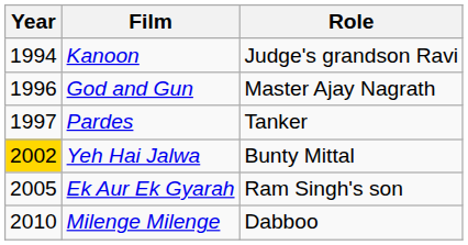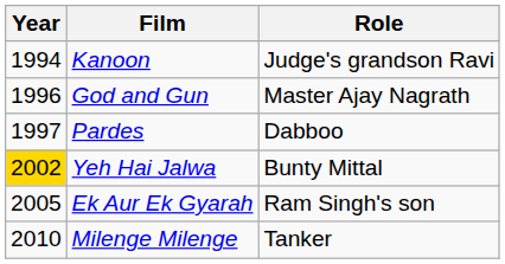 <table class=" sortable wikitable">
 <tr>
 <th style="background:;">Year</th>
 <th style="background:;">Film</th>
 <th style="background:;">Role</th>
 </tr>
 <tr>
 <td>1994</td>
 <td><em><a href='#'>Kanoon</a></em></td>
 <td>Judge's grandson Ravi</td>
 </tr>
 <tr>
 <td>1996</td>
 <td><em><a href='#'>God and Gun</a></em></td>
 <td>Master Ajay Nagrath</td>
 </tr>
 <tr>
 <td>1997</td>
 <td><a href='#'><em>Pardes</em></a></td>
-<td>Tanker</td>
+<td>Dabboo</td>
 </tr>
 <tr>
 <td style="background: gold;">2002</td>
 <td><em><a href='#'>Yeh Hai Jalwa</a></em></td>
 <td>Bunty Mittal</td>
 </tr>
 <tr>
 <td>2005</td>
 <td><em><a href='#'>Ek Aur Ek Gyarah</a></em></td>
 <td>Ram Singh's son</td>
 </tr>
 <tr>
 <td>2010</td>
 <td><em><a href='#'>Milenge Milenge</a></em></td>
-<td>Dabboo</td>
+<td>Tanker</td>
 </tr>
 </table>
